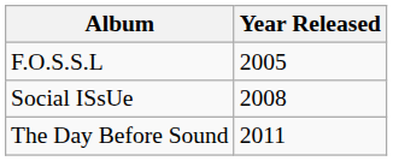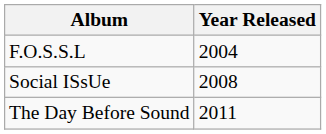 <table class="wikitable">
 <tr>
 <th>Album</th>
 <th>Year Released</th>
 </tr>
 <tr>
 <td>F.O.S.S.L</td>
-<td>2005</td>
+<td>2004</td>
 </tr>
 <tr>
 <td>Social ISsUe</td>
 <td>2008</td>
 </tr>
 <tr>
 <td>The Day Before Sound</td>
 <td>2011</td>
 </tr>
 </table>
